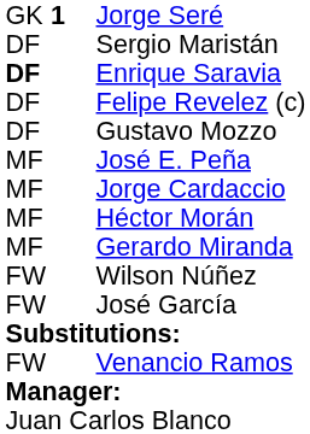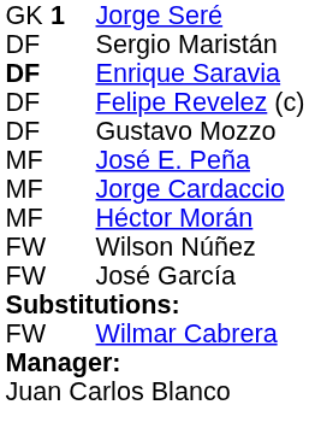 <table cellspacing="0" cellpadding="0" style="font-size:90%; margin:0.2em auto;">
 <tr>
 <th width="25"></th>
 <th width="25"></th>
 </tr>
 <tr>
 <td>GK</td>
 <td><strong>1</strong></td>
 <td> <a href='#'>Jorge Seré</a></td>
 </tr>
 <tr>
 <td>DF</td>
 <td></td>
 <td> Sergio Maristán</td>
 </tr>
 <tr>
 <td><strong>DF</strong></td>
 <td></td>
 <td> <a href='#'>Enrique Saravia</a></td>
 </tr>
 <tr>
 <td>DF</td>
 <td></td>
 <td> <a href='#'>Felipe Revelez</a> (c)</td>
 </tr>
 <tr>
 <td>DF</td>
 <td></td>
 <td> Gustavo Mozzo</td>
 </tr>
 <tr>
 <td>MF</td>
 <td></td>
 <td> <a href='#'>José E. Peña</a></td>
 </tr>
 <tr>
 <td>MF</td>
 <td></td>
 <td> <a href='#'>Jorge Cardaccio</a></td>
 </tr>
 <tr>
 <td>MF</td>
 <td></td>
 <td> <a href='#'>Héctor Morán</a></td>
 </tr>
 <tr>
-<td>MF</td>
-<td></td>
-<td> <a href='#'>Gerardo Miranda</a></td>
-<td></td>
-<td></td>
-</tr>
-<tr>
 <td>FW</td>
 <td></td>
 <td> Wilson Núñez</td>
 </tr>
 <tr>
 <td>FW</td>
 <td></td>
 <td> José García</td>
 <td></td>
 <td></td>
 </tr>
 <tr>
 <td colspan=3><strong>Substitutions:</strong></td>
 </tr>
 <tr>
 <td>FW</td>
 <td></td>
-<td> <a href='#'>Venancio Ramos</a></td>
+<td> <a href='#'>Wilmar Cabrera</a></td>
 <td></td>
 <td></td>
 </tr>
 <tr>
 <td colspan=3><strong>Manager:</strong></td>
 </tr>
 <tr>
 <td colspan=4> Juan Carlos Blanco</td>
 </tr>
 </table>
